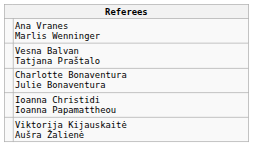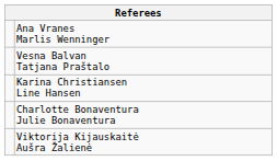 <table class="wikitable" style="width: 360px;">
 <tr>
 <th colspan=2>Referees</th>
 </tr>
 <tr>
 <td></td>
 <td>Ana Vranes<br>Marlis Wenninger</td>
 </tr>
 <tr>
 <td></td>
 <td>Vesna Balvan<br>Tatjana Praštalo</td>
 </tr>
 <tr>
 <td></td>
-<td>Charlotte Bonaventura<br>Julie Bonaventura</td>
+<td>Karina Christiansen<br>Line Hansen</td>
 </tr>
 <tr>
 <td></td>
-<td>Ioanna Christidi<br>Ioanna Papamattheou</td>
+<td>Charlotte Bonaventura<br>Julie Bonaventura</td>
 </tr>
 <tr>
 <td></td>
 <td>Viktorija Kijauskaitė<br>Aušra Žalienė</td>
 </tr>
 </table>
